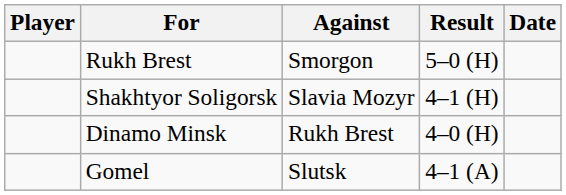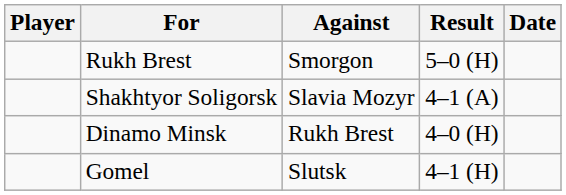 <table class="wikitable">
 <tr>
 <th>Player</th>
 <th>For</th>
 <th>Against</th>
 <th>Result</th>
 <th>Date</th>
 </tr>
 <tr>
 <td> </td>
 <td>Rukh Brest</td>
 <td>Smorgon</td>
 <td>5–0 (H)</td>
 <td></td>
 </tr>
 <tr>
 <td> </td>
 <td>Shakhtyor Soligorsk</td>
 <td>Slavia Mozyr</td>
-<td>4‒1 (H)</td>
+<td>4–1 (A)</td>
 <td></td>
 </tr>
 <tr>
 <td> </td>
 <td>Dinamo Minsk</td>
 <td>Rukh Brest</td>
 <td>4–0 (H)</td>
 <td></td>
 </tr>
 <tr>
 <td> </td>
 <td>Gomel</td>
 <td>Slutsk</td>
-<td>4–1 (A)</td>
+<td>4‒1 (H)</td>
 <td></td>
 </tr>
 </table>
